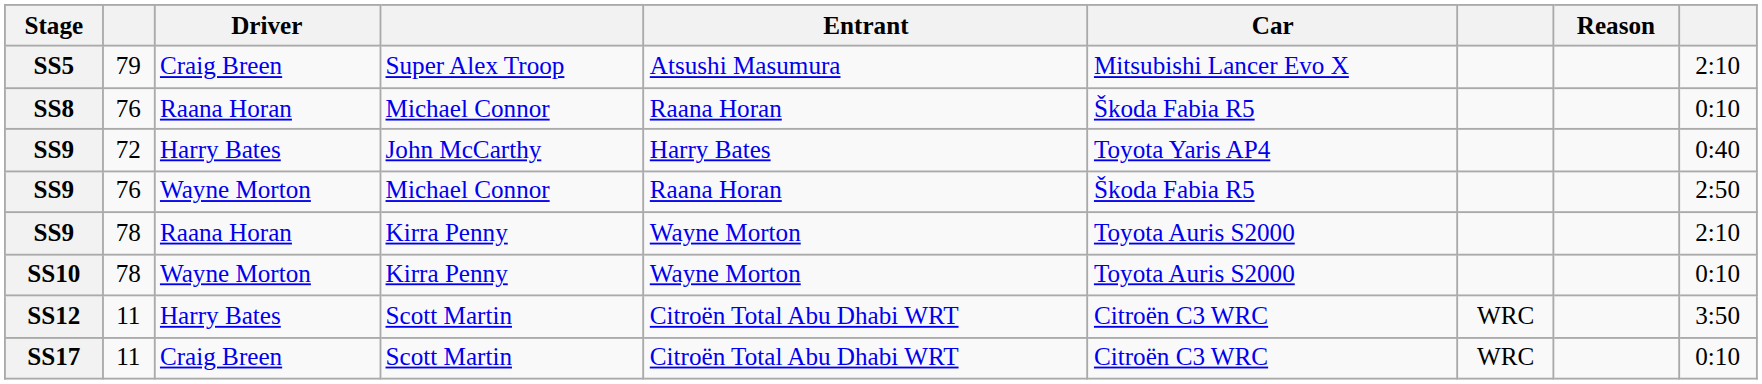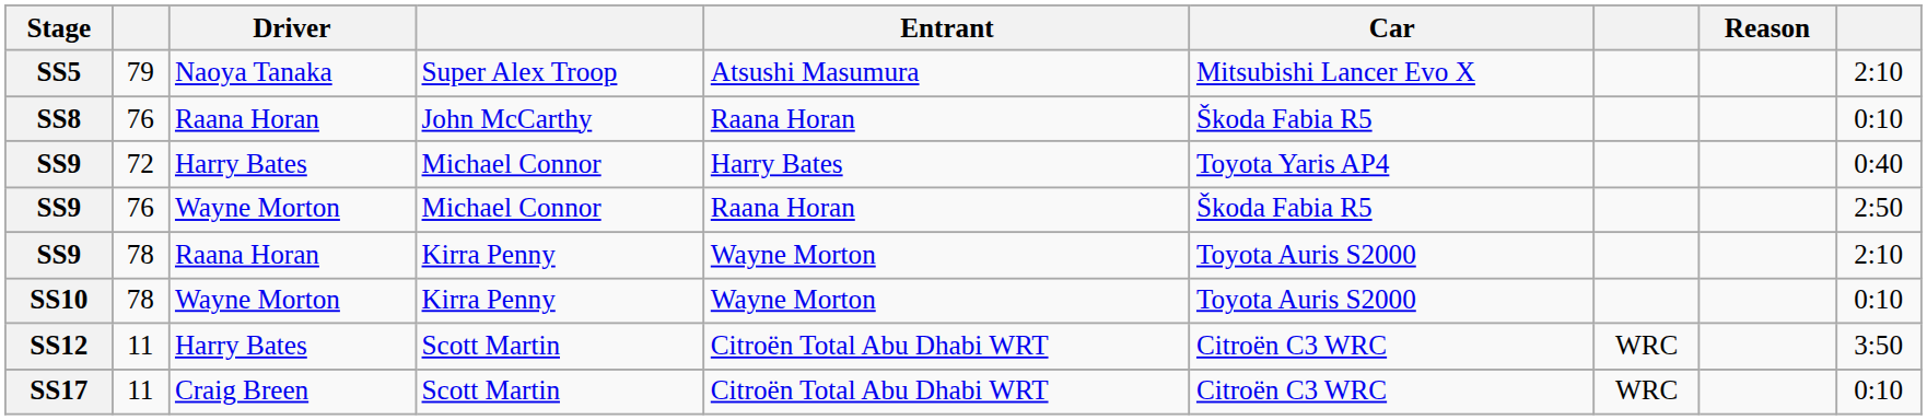 <table class="wikitable" width=75% style="font-size: 85%;">
 <tr>
 <th>Stage</th>
 <th></th>
 <th>Driver</th>
 <th></th>
 <th>Entrant</th>
 <th>Car</th>
 <th></th>
 <th>Reason</th>
 <th></th>
 </tr>
 <tr>
 <th>SS5</th>
 <td align="center">79</td>
-<td> <a href='#'>Craig Breen</a></td>
+<td> <a href='#'>Naoya Tanaka</a></td>
 <td> <a href='#'>Super Alex Troop</a></td>
 <td> <a href='#'>Atsushi Masumura</a></td>
 <td><a href='#'>Mitsubishi Lancer Evo X</a></td>
 <td></td>
 <td></td>
 <td align="center">2:10</td>
 </tr>
 <tr>
 <th>SS8</th>
 <td align="center">76</td>
 <td> <a href='#'>Raana Horan</a></td>
-<td> <a href='#'>Michael Connor</a></td>
+<td> <a href='#'>John McCarthy</a></td>
 <td> <a href='#'>Raana Horan</a></td>
 <td><a href='#'>Škoda Fabia R5</a></td>
 <td></td>
 <td></td>
 <td align="center">0:10</td>
 </tr>
 <tr>
 <th>SS9</th>
 <td align="center">72</td>
 <td> <a href='#'>Harry Bates</a></td>
-<td> <a href='#'>John McCarthy</a></td>
+<td> <a href='#'>Michael Connor</a></td>
 <td> <a href='#'>Harry Bates</a></td>
 <td><a href='#'>Toyota Yaris AP4</a></td>
 <td></td>
 <td></td>
 <td align="center">0:40</td>
 </tr>
 <tr>
 <th>SS9</th>
 <td align="center">76</td>
 <td> <a href='#'>Wayne Morton</a></td>
 <td> <a href='#'>Michael Connor</a></td>
 <td> <a href='#'>Raana Horan</a></td>
 <td><a href='#'>Škoda Fabia R5</a></td>
 <td></td>
 <td></td>
 <td align="center">2:50</td>
 </tr>
 <tr>
 <th>SS9</th>
 <td align="center">78</td>
 <td> <a href='#'>Raana Horan</a></td>
 <td> <a href='#'>Kirra Penny</a></td>
 <td> <a href='#'>Wayne Morton</a></td>
 <td><a href='#'>Toyota Auris S2000</a></td>
 <td></td>
 <td></td>
 <td align="center">2:10</td>
 </tr>
 <tr>
 <th>SS10</th>
 <td align="center">78</td>
 <td> <a href='#'>Wayne Morton</a></td>
 <td> <a href='#'>Kirra Penny</a></td>
 <td> <a href='#'>Wayne Morton</a></td>
 <td><a href='#'>Toyota Auris S2000</a></td>
 <td></td>
 <td></td>
 <td align="center">0:10</td>
 </tr>
 <tr>
 <th>SS12</th>
 <td align="center">11</td>
 <td> <a href='#'>Harry Bates</a></td>
 <td> <a href='#'>Scott Martin</a></td>
 <td> <a href='#'>Citroën Total Abu Dhabi WRT</a></td>
 <td><a href='#'>Citroën C3 WRC</a></td>
 <td align="center">WRC</td>
 <td></td>
 <td align="center">3:50</td>
 </tr>
 <tr>
 <th>SS17</th>
 <td align="center">11</td>
 <td> <a href='#'>Craig Breen</a></td>
 <td> <a href='#'>Scott Martin</a></td>
 <td> <a href='#'>Citroën Total Abu Dhabi WRT</a></td>
 <td><a href='#'>Citroën C3 WRC</a></td>
 <td align="center">WRC</td>
 <td></td>
 <td align="center">0:10</td>
 </tr>
 </table>
